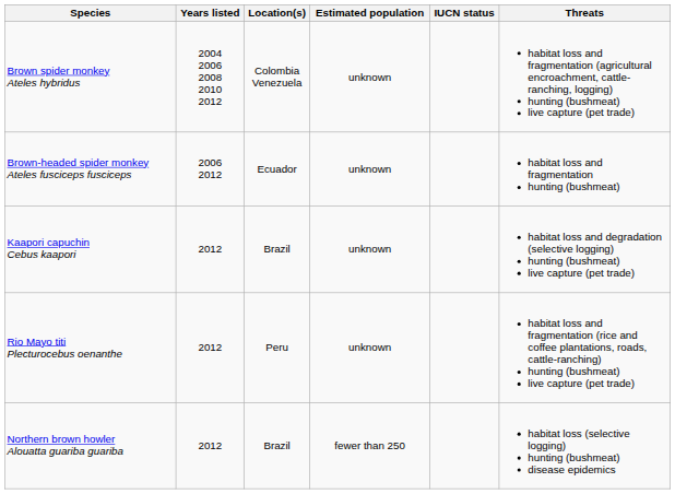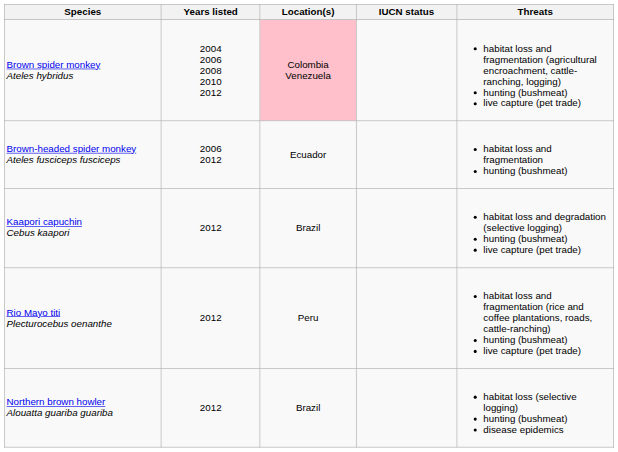 <table class="wikitable" width="1000px">
 <tr>
 <th scope=col width="250">Species</th>
 <th scope=col>Years listed</th>
 <th scope=col>Location(s)</th>
-<th scope=col>Estimated population</th>
 <th scope=col>IUCN status</th>
 <th scope=col width="250">Threats</th>
 </tr>
 <tr>
 <td> <a href='#'>Brown spider monkey</a><br><em>Ateles hybridus</em></td>
 <td align="center">2004<br>2006<br>2008<br>2010<br>2012</td>
-<td align="center">Colombia<br>Venezuela</td>
-<td align="center">unknown</td>
+<td align="center" style="background: pink;">Colombia<br>Venezuela</td>
 <td align="center"></td>
 <td><br><ul><li>habitat loss and fragmentation (agricultural encroachment, cattle-ranching, logging)</li><li>hunting (bushmeat)</li><li>live capture (pet trade)</li></ul></td>
 </tr>
 <tr>
 <td><a href='#'>Brown-headed spider monkey</a><br><em>Ateles fusciceps fusciceps</em></td>
 <td align="center">2006<br>2012</td>
 <td align="center">Ecuador</td>
-<td align="center">unknown</td>
 <td align="center"></td>
 <td><br><ul><li>habitat loss and fragmentation</li><li>hunting (bushmeat)</li></ul></td>
 </tr>
 <tr>
 <td><a href='#'>Kaapori capuchin</a><br><em>Cebus kaapori</em></td>
 <td align="center">2012</td>
 <td align="center">Brazil</td>
-<td align="center">unknown</td>
 <td align="center"></td>
 <td><br><ul><li>habitat loss and degradation (selective logging)</li><li>hunting (bushmeat)</li><li>live capture (pet trade)</li></ul></td>
 </tr>
 <tr>
 <td><a href='#'>Rio Mayo titi</a><br><em>Plecturocebus oenanthe</em></td>
 <td align="center">2012</td>
 <td align="center">Peru</td>
-<td align="center">unknown</td>
 <td align="center"></td>
 <td><br><ul><li>habitat loss and fragmentation (rice and coffee plantations, roads, cattle-ranching)</li><li>hunting (bushmeat)</li><li>live capture (pet trade)</li></ul></td>
 </tr>
 <tr>
 <td> <a href='#'>Northern brown howler</a><br><em>Alouatta guariba guariba</em></td>
 <td align="center">2012</td>
 <td align="center">Brazil</td>
-<td align="center">fewer than 250</td>
 <td align="center"></td>
 <td><br><ul><li>habitat loss (selective logging)</li><li>hunting (bushmeat)</li><li>disease epidemics</li></ul></td>
 </tr>
 </table>
